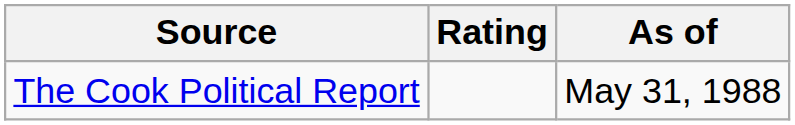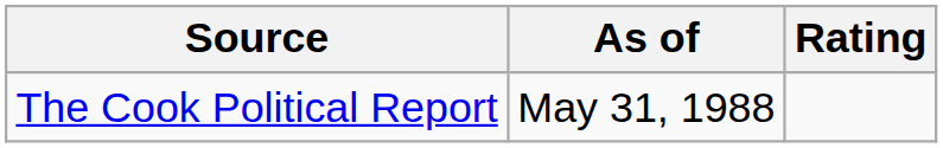 <table class="wikitable" style="text-align:center">
 <tr>
 <th>Source</th>
+<th>As of</th>
 <th>Rating</th>
-<th>As of</th>
 </tr>
 <tr>
 <td align="left"><a href='#'>The Cook Political Report</a></td>
+<td>May 31, 1988</td>
 <td></td>
-<td>May 31, 1988</td>
 </tr>
 </table>
